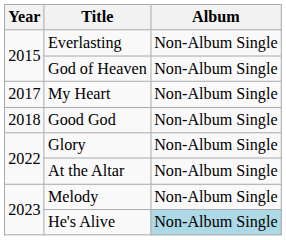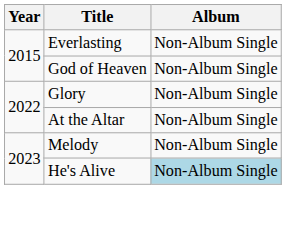 <table class="wikitable">
 <tr>
 <th>Year</th>
 <th>Title</th>
 <th>Album</th>
 </tr>
 <tr>
 <td rowspan="2">2015</td>
 <td>Everlasting</td>
 <td>Non-Album Single</td>
 </tr>
 <tr>
 <td>God of Heaven</td>
-<td>Non-Album Single</td>
-</tr>
-<tr>
-<td>2017</td>
-<td>My Heart</td>
-<td>Non-Album Single</td>
-</tr>
-<tr>
-<td>2018</td>
-<td>Good God</td>
 <td>Non-Album Single</td>
 </tr>
 <tr>
 <td rowspan="2">2022</td>
 <td>Glory</td>
 <td>Non-Album Single</td>
 </tr>
 <tr>
 <td>At the Altar</td>
 <td>Non-Album Single</td>
 </tr>
 <tr>
 <td rowspan="2">2023</td>
 <td>Melody</td>
 <td>Non-Album Single</td>
 </tr>
 <tr>
 <td>He's Alive</td>
 <td style="background: lightblue;">Non-Album Single</td>
 </tr>
 </table>
